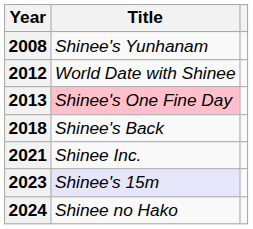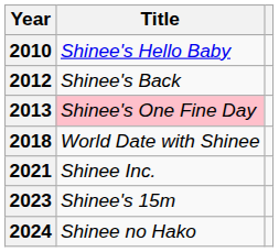 <table class="wikitable sortable plainrowheaders">
 <tr>
 <th scope="col">Year</th>
 <th scope="col">Title</th>
 <th scope="col" class="unsortable"></th>
 </tr>
 <tr>
-<th scope="row">2008</th>
-<td><em>Shinee's Yunhanam</em></td>
+<th scope="row">2010</th>
+<td><em><a href='#'>Shinee's Hello Baby</a></em></td>
 <td style="text-align:center"></td>
 </tr>
 <tr>
 <th scope="row">2012</th>
-<td><em>World Date with Shinee</em> </td>
+<td><em>Shinee's Back</em></td>
 <td style="text-align:center"></td>
 </tr>
 <tr>
 <th scope="row">2013</th>
 <td style="background: pink;"><em>Shinee's One Fine Day</em></td>
 <td style="text-align:center"></td>
 </tr>
 <tr>
 <th scope="row">2018</th>
-<td><em>Shinee's Back</em></td>
+<td><em>World Date with Shinee</em> </td>
 <td style="text-align:center"></td>
 </tr>
 <tr>
 <th scope="row">2021</th>
 <td><em>Shinee Inc.</em></td>
 <td style="text-align:center"></td>
 </tr>
 <tr>
 <th scope="row">2023</th>
-<td style="background: lavender;"><em>Shinee's 15m</em></td>
+<td><em>Shinee's 15m</em></td>
 <td style="text-align:center"></td>
 </tr>
 <tr>
 <th scope="row">2024</th>
 <td><em>Shinee no Hako</em></td>
 <td style="text-align:center"></td>
 </tr>
 </table>
